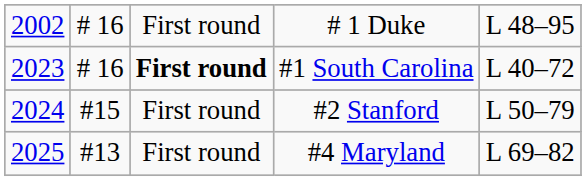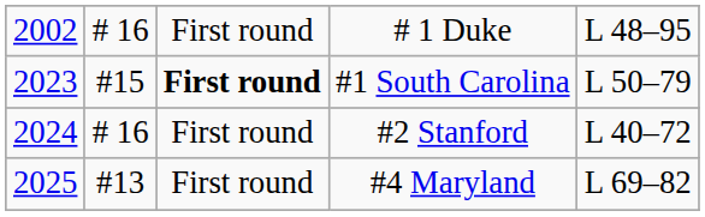 <table class="wikitable" style="text-align:center">
 <tr>
 <td rowspan="1"><a href='#'>2002</a></td>
 <td># 16</td>
 <td>First round</td>
 <td># 1 Duke</td>
 <td>L 48–95</td>
 </tr>
 <tr>
 <td rowspan="1"><a href='#'>2023</a></td>
-<td># 16</td>
+<td>#15</td>
 <td><strong>First round</strong></td>
 <td>#1 <a href='#'>South Carolina</a></td>
-<td>L 40–72</td>
+<td>L 50–79</td>
 </tr>
 <tr>
 <td rowspan="1"><a href='#'>2024</a></td>
-<td>#15</td>
+<td># 16</td>
 <td>First round</td>
 <td>#2 <a href='#'>Stanford</a></td>
-<td>L 50–79</td>
+<td>L 40–72</td>
 </tr>
 <tr>
 <td rowspan="1"><a href='#'>2025</a></td>
 <td>#13</td>
 <td>First round</td>
 <td>#4 <a href='#'>Maryland</a></td>
 <td>L 69–82</td>
 </tr>
 </table>
